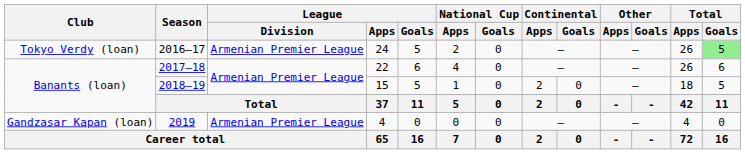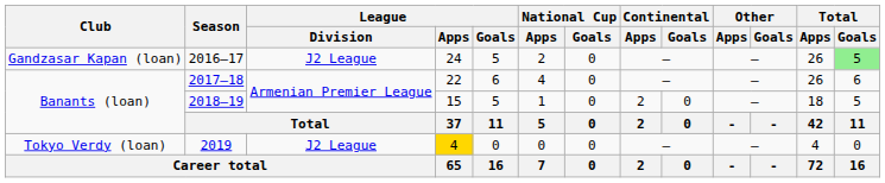 <table class="wikitable" style="text-align: center">
 <tr>
 <th rowspan="2">Club</th>
 <th rowspan="2">Season</th>
 <th colspan="3">League</th>
 <th colspan="2">National Cup</th>
 <th colspan="2">Continental</th>
 <th colspan="2">Other</th>
 <th colspan="2">Total</th>
 </tr>
 <tr>
 <th>Division</th>
 <th>Apps</th>
 <th>Goals</th>
 <th>Apps</th>
 <th>Goals</th>
 <th>Apps</th>
 <th>Goals</th>
 <th>Apps</th>
 <th>Goals</th>
 <th>Apps</th>
 <th>Goals</th>
 </tr>
 <tr>
-<td><a href='#'>Tokyo Verdy</a> (loan)</td>
+<td><a href='#'>Gandzasar Kapan</a> (loan)</td>
 <td>2016–17</td>
-<td><a href='#'>Armenian Premier League</a></td>
+<td><a href='#'>J2 League</a></td>
 <td>24</td>
 <td>5</td>
 <td>2</td>
 <td>0</td>
 <td colspan="2">–</td>
 <td colspan="2">–</td>
 <td>26</td>
 <td style="background: lightgreen;">5</td>
 </tr>
 <tr>
 <td rowspan="3"><a href='#'>Banants</a> (loan)</td>
 <td><a href='#'>2017–18</a></td>
 <td rowspan="2"><a href='#'>Armenian Premier League</a></td>
 <td>22</td>
 <td>6</td>
 <td>4</td>
 <td>0</td>
 <td colspan="2">–</td>
 <td colspan="2">–</td>
 <td>26</td>
 <td>6</td>
 </tr>
 <tr>
 <td><a href='#'>2018–19</a></td>
 <td>15</td>
 <td>5</td>
 <td>1</td>
 <td>0</td>
 <td>2</td>
 <td>0</td>
 <td colspan="2">–</td>
 <td>18</td>
 <td>5</td>
 </tr>
 <tr>
 <th colspan="2">Total</th>
 <th>37</th>
 <th>11</th>
 <th>5</th>
 <th>0</th>
 <th>2</th>
 <th>0</th>
 <th>-</th>
 <th>-</th>
 <th>42</th>
 <th>11</th>
 </tr>
 <tr>
-<td><a href='#'>Gandzasar Kapan</a> (loan)</td>
+<td><a href='#'>Tokyo Verdy</a> (loan)</td>
 <td><a href='#'>2019</a></td>
-<td><a href='#'>Armenian Premier League</a></td>
-<td>4</td>
+<td><a href='#'>J2 League</a></td>
+<td style="background: gold;">4</td>
 <td>0</td>
 <td>0</td>
 <td>0</td>
 <td colspan="2">–</td>
 <td colspan="2">–</td>
 <td>4</td>
 <td>0</td>
 </tr>
 <tr>
 <th colspan="3">Career total</th>
 <th>65</th>
 <th>16</th>
 <th>7</th>
 <th>0</th>
 <th>2</th>
 <th>0</th>
 <th>-</th>
 <th>-</th>
 <th>72</th>
 <th>16</th>
 </tr>
 </table>
